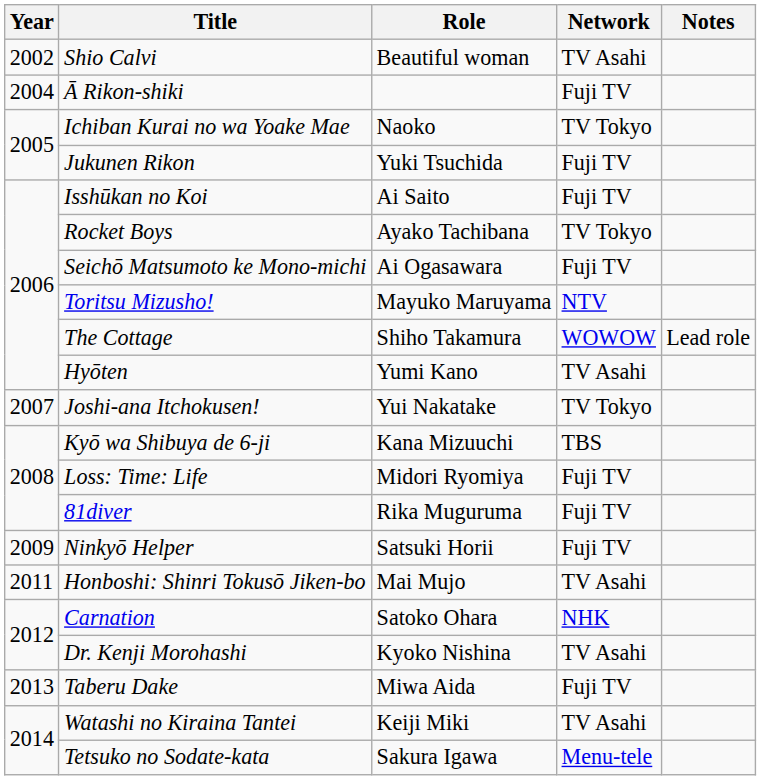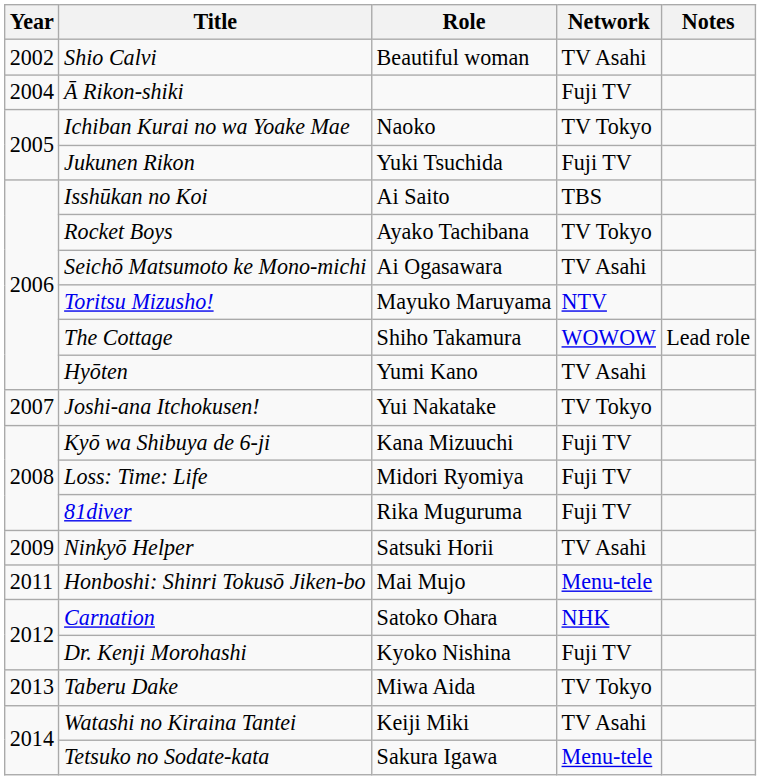 <table class="wikitable">
 <tr>
 <th>Year</th>
 <th>Title</th>
 <th>Role</th>
 <th>Network</th>
 <th>Notes</th>
 </tr>
 <tr>
 <td>2002</td>
 <td><em>Shio Calvi</em></td>
 <td>Beautiful woman</td>
 <td>TV Asahi</td>
 <td></td>
 </tr>
 <tr>
 <td>2004</td>
 <td><em>Ā Rikon-shiki</em></td>
 <td></td>
 <td>Fuji TV</td>
 <td></td>
 </tr>
 <tr>
 <td rowspan="2">2005</td>
 <td><em>Ichiban Kurai no wa Yoake Mae</em></td>
 <td>Naoko</td>
 <td>TV Tokyo</td>
 <td></td>
 </tr>
 <tr>
 <td><em>Jukunen Rikon</em></td>
 <td>Yuki Tsuchida</td>
 <td>Fuji TV</td>
 <td></td>
 </tr>
 <tr>
 <td rowspan="6">2006</td>
 <td><em>Isshūkan no Koi</em></td>
 <td>Ai Saito</td>
-<td>Fuji TV</td>
+<td>TBS</td>
 <td></td>
 </tr>
 <tr>
 <td><em>Rocket Boys</em></td>
 <td>Ayako Tachibana</td>
 <td>TV Tokyo</td>
 <td></td>
 </tr>
 <tr>
 <td><em>Seichō Matsumoto ke Mono-michi</em></td>
 <td>Ai Ogasawara</td>
-<td>Fuji TV</td>
+<td>TV Asahi</td>
 <td></td>
 </tr>
 <tr>
 <td><em><a href='#'>Toritsu Mizusho!</a></em></td>
 <td>Mayuko Maruyama</td>
 <td><a href='#'>NTV</a></td>
 <td></td>
 </tr>
 <tr>
 <td><em>The Cottage</em></td>
 <td>Shiho Takamura</td>
 <td><a href='#'>WOWOW</a></td>
 <td>Lead role</td>
 </tr>
 <tr>
 <td><em>Hyōten</em></td>
 <td>Yumi Kano</td>
 <td>TV Asahi</td>
 <td></td>
 </tr>
 <tr>
 <td>2007</td>
 <td><em>Joshi-ana Itchokusen!</em></td>
 <td>Yui Nakatake</td>
 <td>TV Tokyo</td>
 <td></td>
 </tr>
 <tr>
 <td rowspan="3">2008</td>
 <td><em>Kyō wa Shibuya de 6-ji</em></td>
 <td>Kana Mizuuchi</td>
-<td>TBS</td>
+<td>Fuji TV</td>
 <td></td>
 </tr>
 <tr>
 <td><em>Loss: Time: Life</em></td>
 <td>Midori Ryomiya</td>
 <td>Fuji TV</td>
 <td></td>
 </tr>
 <tr>
 <td><em><a href='#'>81diver</a></em></td>
 <td>Rika Muguruma</td>
 <td>Fuji TV</td>
 <td></td>
 </tr>
 <tr>
 <td>2009</td>
 <td><em>Ninkyō Helper</em></td>
 <td>Satsuki Horii</td>
-<td>Fuji TV</td>
+<td>TV Asahi</td>
 <td></td>
 </tr>
 <tr>
 <td>2011</td>
 <td><em>Honboshi: Shinri Tokusō Jiken-bo</em></td>
 <td>Mai Mujo</td>
-<td>TV Asahi</td>
+<td><a href='#'>Menu-tele</a></td>
 <td></td>
 </tr>
 <tr>
 <td rowspan="2">2012</td>
 <td><em><a href='#'>Carnation</a></em></td>
 <td>Satoko Ohara</td>
 <td><a href='#'>NHK</a></td>
 <td></td>
 </tr>
 <tr>
 <td><em>Dr. Kenji Morohashi</em></td>
 <td>Kyoko Nishina</td>
-<td>TV Asahi</td>
+<td>Fuji TV</td>
 <td></td>
 </tr>
 <tr>
 <td>2013</td>
 <td><em>Taberu Dake</em></td>
 <td>Miwa Aida</td>
-<td>Fuji TV</td>
+<td>TV Tokyo</td>
 <td></td>
 </tr>
 <tr>
 <td rowspan="2">2014</td>
 <td><em>Watashi no Kiraina Tantei</em></td>
 <td>Keiji Miki</td>
 <td>TV Asahi</td>
 <td></td>
 </tr>
 <tr>
 <td><em>Tetsuko no Sodate-kata</em></td>
 <td>Sakura Igawa</td>
 <td><a href='#'>Menu-tele</a></td>
 <td></td>
 </tr>
 </table>
